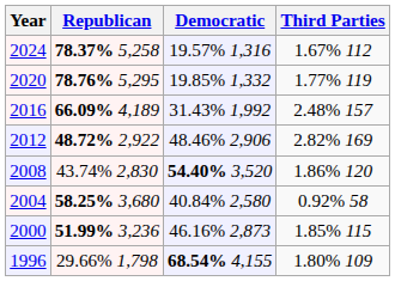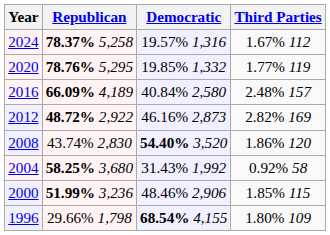 <table class="wikitable" style="float:right; font-size:95%;">
 <tr bgcolor=lightgrey>
 <th>Year</th>
 <th><a href='#'>Republican</a></th>
 <th><a href='#'>Democratic</a></th>
 <th><a href='#'>Third Parties</a></th>
 </tr>
 <tr>
 <td align="center" bgcolor="#fff3f3"><a href='#'>2024</a></td>
 <td align="center" bgcolor="#fff3f3"><strong>78.37%</strong> <em>5,258</em></td>
 <td align="center" bgcolor="#f0f0ff">19.57% <em>1,316</em></td>
 <td align="center">1.67% <em>112</em></td>
 </tr>
 <tr>
 <td align="center" bgcolor="#fff3f3"><a href='#'>2020</a></td>
 <td align="center" bgcolor="#fff3f3"><strong>78.76%</strong> <em>5,295</em></td>
 <td align="center" bgcolor="#f0f0ff">19.85% <em>1,332</em></td>
 <td align="center">1.77% <em>119</em></td>
 </tr>
 <tr>
 <td align="center" bgcolor="#fff3f3"><a href='#'>2016</a></td>
 <td align="center" bgcolor="#fff3f3"><strong>66.09%</strong> <em>4,189</em></td>
-<td align="center" bgcolor="#f0f0ff">31.43% <em>1,992</em></td>
+<td align="center" bgcolor="#f0f0ff">40.84% <em>2,580</em></td>
 <td align="center">2.48% <em>157</em></td>
 </tr>
 <tr>
 <td align="center" bgcolor="#f0f0ff"><a href='#'>2012</a></td>
 <td align="center" bgcolor="#fff3f3"><strong>48.72%</strong> <em>2,922</em></td>
-<td align="center" bgcolor="#f0f0ff">48.46% <em>2,906</em></td>
+<td align="center" bgcolor="#f0f0ff">46.16% <em>2,873</em></td>
 <td align="center">2.82% <em>169</em></td>
 </tr>
 <tr>
 <td align="center" bgcolor="#f0f0ff"><a href='#'>2008</a></td>
 <td align="center" bgcolor="#fff3f3">43.74% <em>2,830</em></td>
 <td align="center" bgcolor="#f0f0ff"><strong>54.40%</strong> <em>3,520</em></td>
 <td align="center">1.86% <em>120</em></td>
 </tr>
 <tr>
 <td align="center" bgcolor="#fff3f3"><a href='#'>2004</a></td>
 <td align="center" bgcolor="#fff3f3"><strong>58.25%</strong> <em>3,680</em></td>
-<td align="center" bgcolor="#f0f0ff">40.84% <em>2,580</em></td>
+<td align="center" bgcolor="#f0f0ff">31.43% <em>1,992</em></td>
 <td align="center">0.92% <em>58</em></td>
 </tr>
 <tr>
 <td align="center" bgcolor="#f0f0ff"><a href='#'>2000</a></td>
 <td align="center" bgcolor="#fff3f3"><strong>51.99%</strong> <em>3,236</em></td>
-<td align="center" bgcolor="#f0f0ff">46.16% <em>2,873</em></td>
+<td align="center" bgcolor="#f0f0ff">48.46% <em>2,906</em></td>
 <td align="center">1.85% <em>115</em></td>
 </tr>
 <tr>
 <td align="center" bgcolor="#f0f0ff"><a href='#'>1996</a></td>
 <td align="center" bgcolor="#fff3f3">29.66% <em>1,798</em></td>
 <td align="center" bgcolor="#f0f0ff"><strong>68.54%</strong> <em>4,155</em></td>
 <td align="center">1.80% <em>109</em></td>
 </tr>
 </table>
